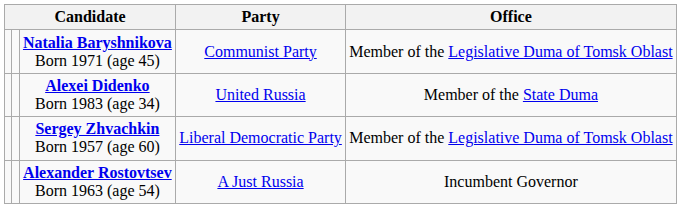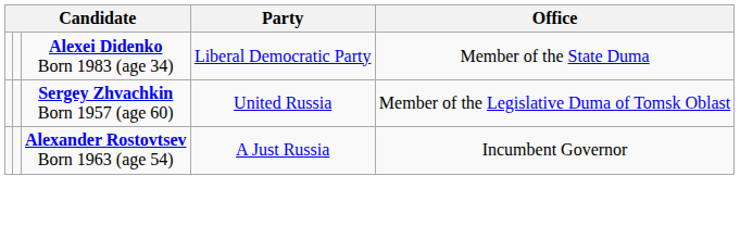 <table class="sortable wikitable" style="text-align:center;">
 <tr>
 <th colspan=3>Candidate</th>
 <th>Party</th>
 <th>Office</th>
 </tr>
 <tr>
 <td bgcolor=></td>
 <td></td>
-<td><strong><a href='#'>Natalia Baryshnikova</a></strong><br>Born 1971 (age 45)</td>
-<td><a href='#'>Communist Party</a></td>
-<td>Member of the <a href='#'>Legislative Duma of Tomsk Oblast</a></td>
-</tr>
-<tr>
-<td bgcolor=></td>
-<td></td>
 <td><strong><a href='#'>Alexei Didenko</a></strong><br>Born 1983 (age 34)</td>
-<td><a href='#'>United Russia</a></td>
+<td><a href='#'>Liberal Democratic Party</a></td>
 <td>Member of the <a href='#'>State Duma</a></td>
 </tr>
 <tr>
 <td bgcolor=></td>
 <td></td>
 <td><strong><a href='#'>Sergey Zhvachkin</a></strong><br>Born 1957 (age 60)</td>
-<td><a href='#'>Liberal Democratic Party</a></td>
+<td><a href='#'>United Russia</a></td>
 <td>Member of the <a href='#'>Legislative Duma of Tomsk Oblast</a></td>
 </tr>
 <tr>
 <td bgcolor=></td>
 <td></td>
 <td><strong><a href='#'>Alexander Rostovtsev</a></strong><br>Born 1963 (age 54)</td>
 <td><a href='#'>A Just Russia</a></td>
 <td>Incumbent Governor</td>
 </tr>
 </table>
